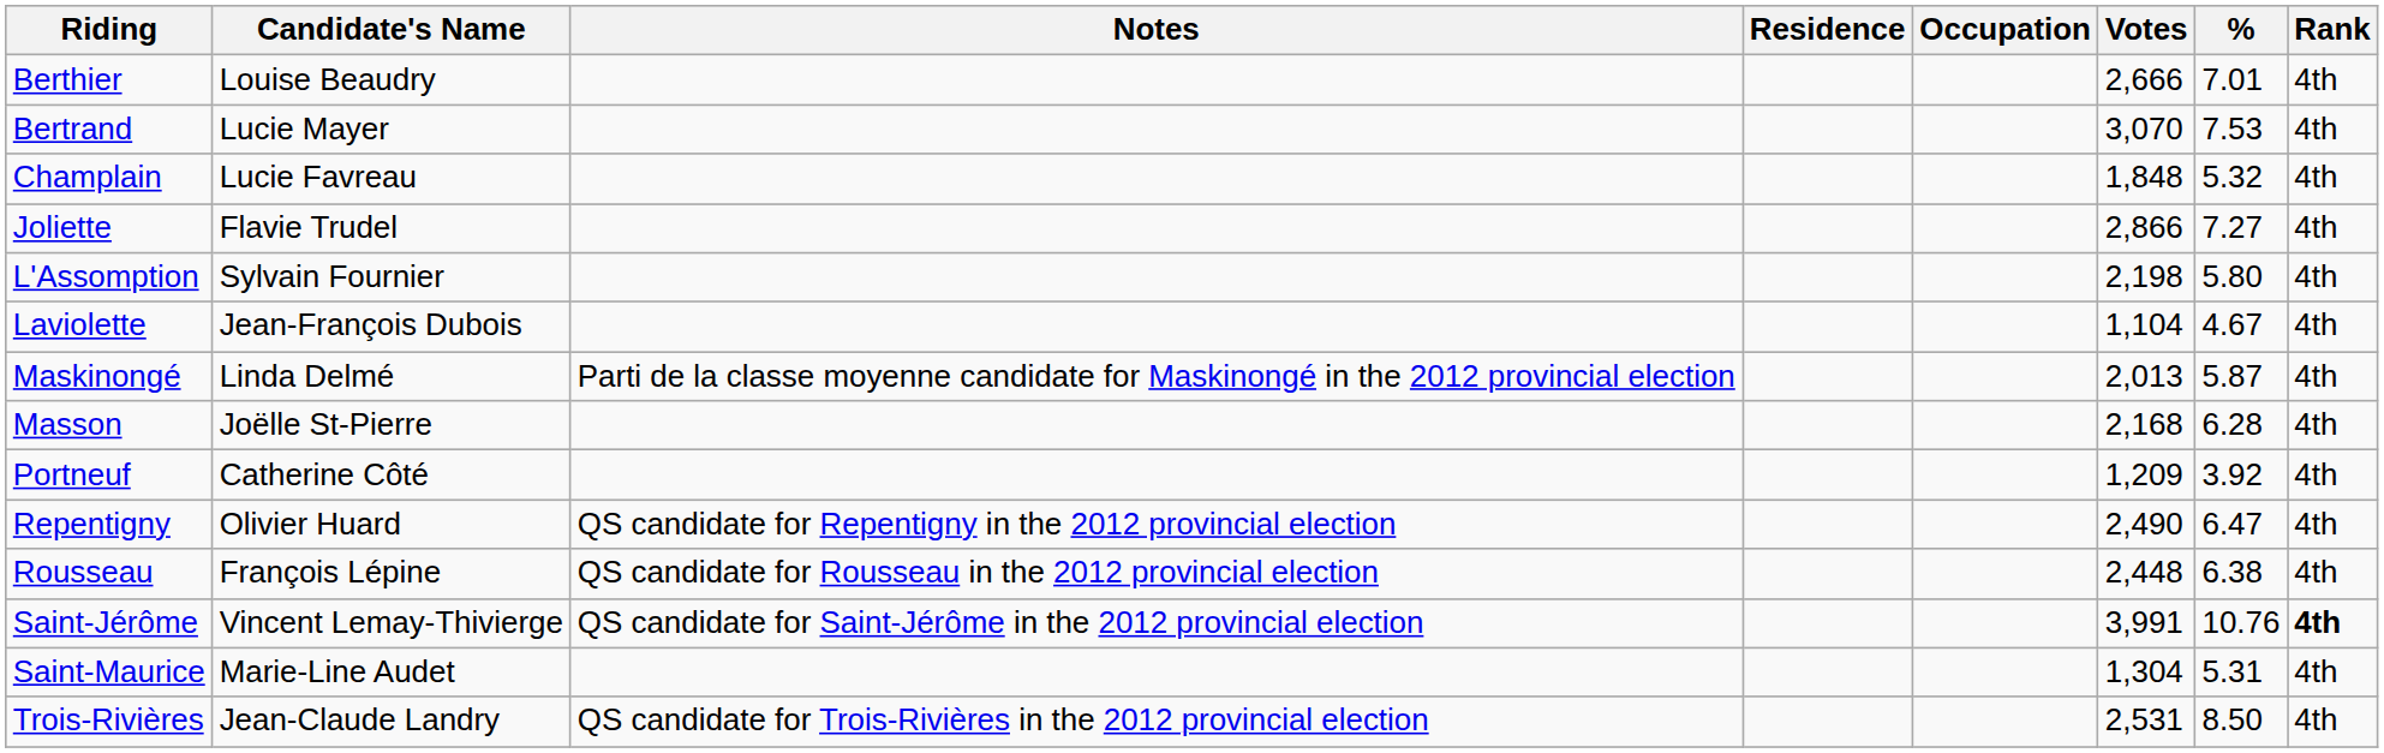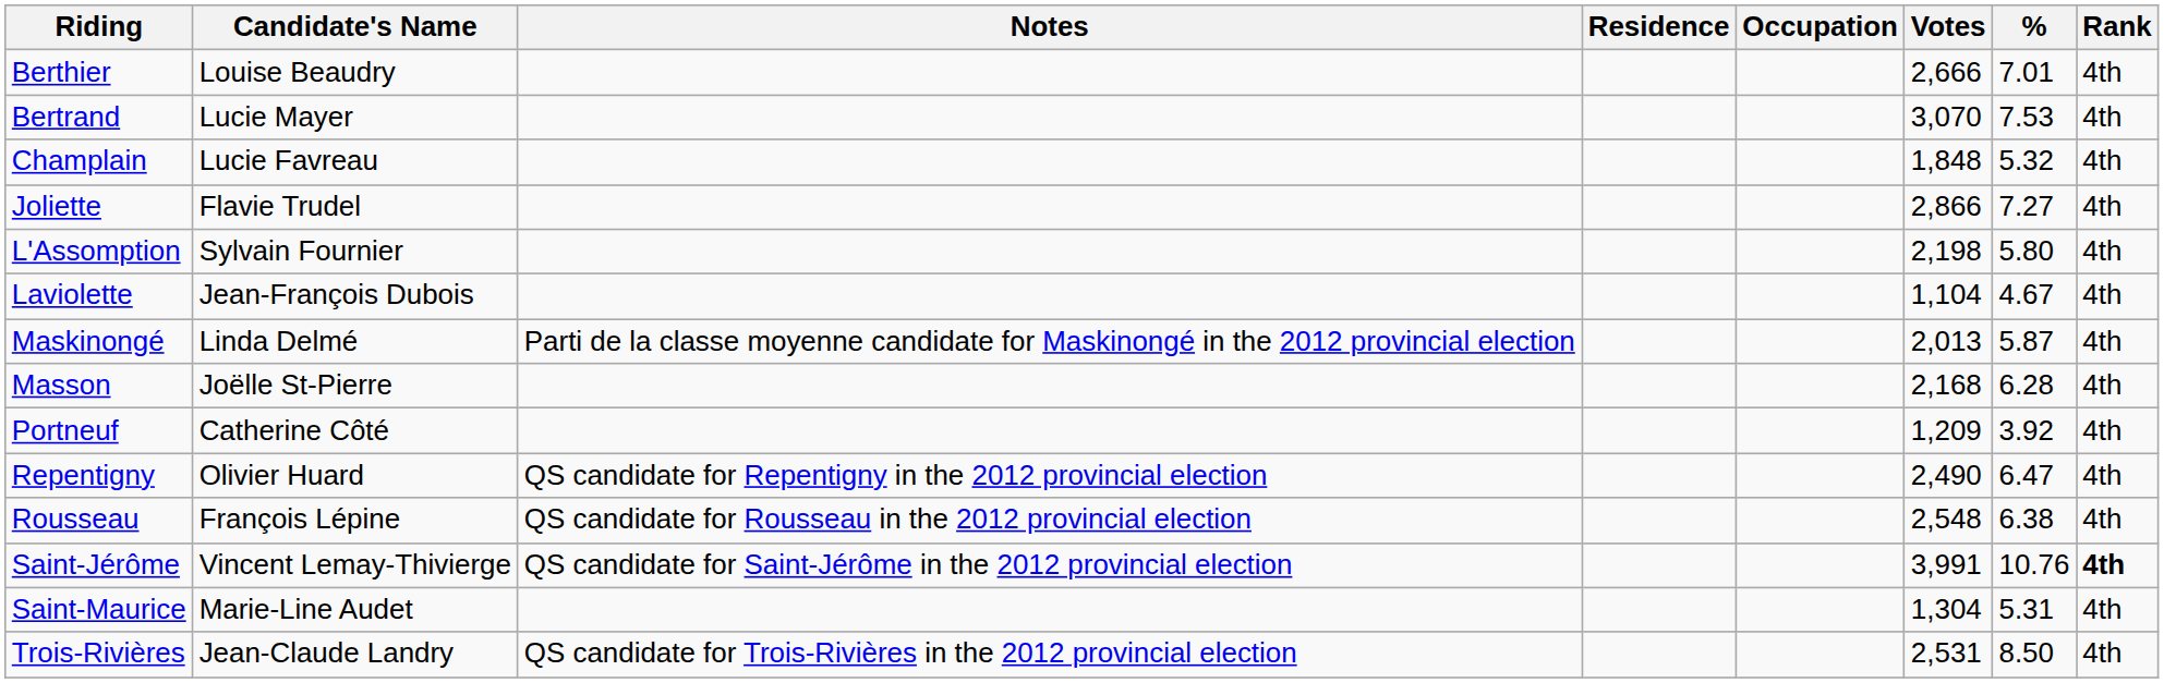 <table class="wikitable sortable">
 <tr>
 <th>Riding<br></th>
 <th>Candidate's Name</th>
 <th>Notes</th>
 <th>Residence</th>
 <th>Occupation</th>
 <th>Votes</th>
 <th>%</th>
 <th>Rank</th>
 </tr>
 <tr>
 <td><a href='#'>Berthier</a></td>
 <td>Louise Beaudry</td>
 <td></td>
 <td></td>
 <td></td>
 <td>2,666</td>
 <td>7.01</td>
 <td>4th</td>
 </tr>
 <tr>
 <td><a href='#'>Bertrand</a></td>
 <td>Lucie Mayer</td>
 <td></td>
 <td></td>
 <td></td>
 <td>3,070</td>
 <td>7.53</td>
 <td>4th</td>
 </tr>
 <tr>
 <td><a href='#'>Champlain</a></td>
 <td>Lucie Favreau</td>
 <td></td>
 <td></td>
 <td></td>
 <td>1,848</td>
 <td>5.32</td>
 <td>4th</td>
 </tr>
 <tr>
 <td><a href='#'>Joliette</a></td>
 <td>Flavie Trudel</td>
 <td></td>
 <td></td>
 <td></td>
 <td>2,866</td>
 <td>7.27</td>
 <td>4th</td>
 </tr>
 <tr>
 <td><a href='#'>L'Assomption</a></td>
 <td>Sylvain Fournier</td>
 <td></td>
 <td></td>
 <td></td>
 <td>2,198</td>
 <td>5.80</td>
 <td>4th</td>
 </tr>
 <tr>
 <td><a href='#'>Laviolette</a></td>
 <td>Jean-François Dubois</td>
 <td></td>
 <td></td>
 <td></td>
 <td>1,104</td>
 <td>4.67</td>
 <td>4th</td>
 </tr>
 <tr>
 <td><a href='#'>Maskinongé</a></td>
 <td>Linda Delmé</td>
 <td>Parti de la classe moyenne candidate for <a href='#'>Maskinongé</a> in the <a href='#'>2012 provincial election</a></td>
 <td></td>
 <td></td>
 <td>2,013</td>
 <td>5.87</td>
 <td>4th</td>
 </tr>
 <tr>
 <td><a href='#'>Masson</a></td>
 <td>Joëlle St-Pierre</td>
 <td></td>
 <td></td>
 <td></td>
 <td>2,168</td>
 <td>6.28</td>
 <td>4th</td>
 </tr>
 <tr>
 <td><a href='#'>Portneuf</a></td>
 <td>Catherine Côté</td>
 <td></td>
 <td></td>
 <td></td>
 <td>1,209</td>
 <td>3.92</td>
 <td>4th</td>
 </tr>
 <tr>
 <td><a href='#'>Repentigny</a></td>
 <td>Olivier Huard</td>
 <td>QS candidate for <a href='#'>Repentigny</a> in the <a href='#'>2012 provincial election</a></td>
 <td></td>
 <td></td>
 <td>2,490</td>
 <td>6.47</td>
 <td>4th</td>
 </tr>
 <tr>
 <td><a href='#'>Rousseau</a></td>
 <td>François Lépine</td>
 <td>QS candidate for <a href='#'>Rousseau</a> in the <a href='#'>2012 provincial election</a></td>
 <td></td>
 <td></td>
-<td>2,448</td>
+<td>2,548</td>
 <td>6.38</td>
 <td>4th</td>
 </tr>
 <tr>
 <td><a href='#'>Saint-Jérôme</a></td>
 <td>Vincent Lemay-Thivierge</td>
 <td>QS candidate for <a href='#'>Saint-Jérôme</a> in the <a href='#'>2012 provincial election</a></td>
 <td></td>
 <td></td>
 <td>3,991</td>
 <td>10.76</td>
 <td><strong>4th</strong></td>
 </tr>
 <tr>
 <td><a href='#'>Saint-Maurice</a></td>
 <td>Marie-Line Audet</td>
 <td></td>
 <td></td>
 <td></td>
 <td>1,304</td>
 <td>5.31</td>
 <td>4th</td>
 </tr>
 <tr>
 <td><a href='#'>Trois-Rivières</a></td>
 <td>Jean-Claude Landry</td>
 <td>QS candidate for <a href='#'>Trois-Rivières</a> in the <a href='#'>2012 provincial election</a></td>
 <td></td>
 <td></td>
 <td>2,531</td>
 <td>8.50</td>
 <td>4th</td>
 </tr>
 </table>
